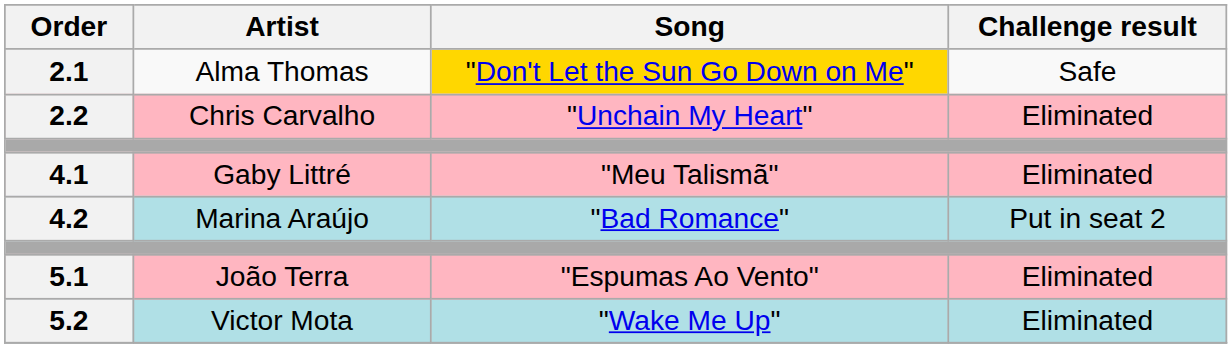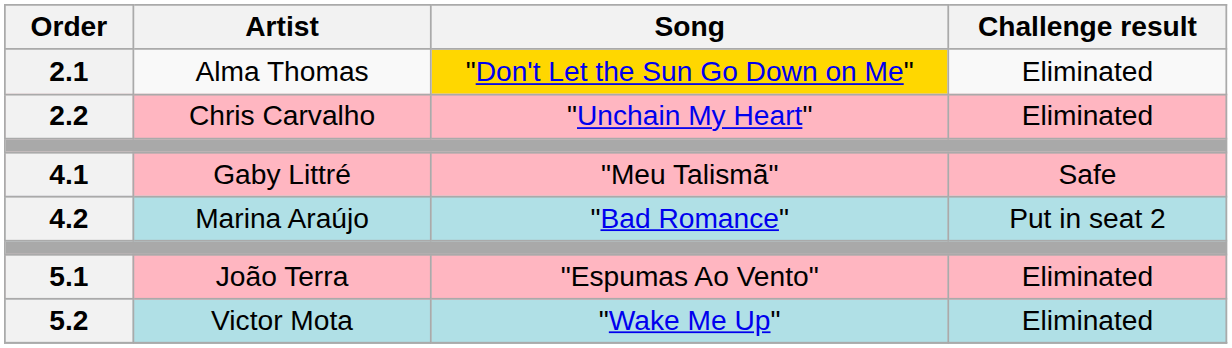 <table class="wikitable" style="text-align:center; width:55%;">
 <tr>
 <th scope="col" width="05%">Order</th>
 <th scope="col" width="15%">Artist</th>
 <th scope="col" width="26%">Song</th>
 <th scope="col" width="14%">Challenge result</th>
 </tr>
 <tr>
 <th>2.1</th>
 <td>Alma Thomas</td>
 <td style="background: gold;">"<a href='#'>Don't Let the Sun Go Down on Me</a>"</td>
-<td>Safe</td>
+<td>Eliminated</td>
 </tr>
 <tr bgcolor=FFB6C1>
 <th>2.2</th>
 <td>Chris Carvalho</td>
 <td>"<a href='#'>Unchain My Heart</a>"</td>
 <td>Eliminated</td>
 </tr>
 <tr>
 <td bgcolor=A9A9A9 colspan=4></td>
 </tr>
 <tr bgcolor=FFB6C1>
 <th>4.1</th>
 <td>Gaby Littré</td>
 <td>"Meu Talismã"</td>
-<td>Eliminated</td>
+<td>Safe</td>
 </tr>
 <tr bgcolor=B0E0E6>
 <th>4.2</th>
 <td>Marina Araújo</td>
 <td>"<a href='#'>Bad Romance</a>"</td>
 <td>Put in seat 2</td>
 </tr>
 <tr>
 <td bgcolor=A9A9A9 colspan=4></td>
 </tr>
 <tr bgcolor=FFB6C1>
 <th>5.1</th>
 <td>João Terra</td>
 <td>"Espumas Ao Vento"</td>
 <td>Eliminated</td>
 </tr>
 <tr bgcolor=B0E0E6>
 <th>5.2</th>
 <td>Victor Mota</td>
 <td>"<a href='#'>Wake Me Up</a>"</td>
 <td>Eliminated</td>
 </tr>
 <tr>
 </tr>
 </table>
